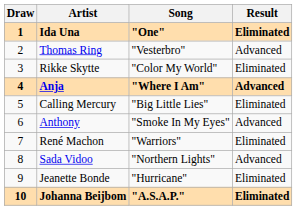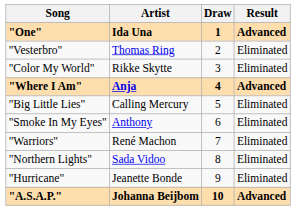 <table class="sortable wikitable" style="margin: 1em auto 1em auto; text-align:center">
 <tr>
+<th>Song</th>
+<th>Artist</th>
 <th>Draw</th>
-<th>Artist</th>
-<th>Song</th>
 <th>Result</th>
 </tr>
 <tr style="font-weight:bold; background:navajowhite;">
+<td align="left">"One"</td>
+<td align="left">Ida Una</td>
 <td>1</td>
-<td align="left">Ida Una</td>
-<td align="left">"One"</td>
+<td align="left">Advanced</td>
+</tr>
+<tr>
+<td align="left">"Vesterbro"</td>
+<td align="left"><a href='#'>Thomas Ring</a></td>
+<td>2</td>
 <td align="left">Eliminated</td>
 </tr>
 <tr>
-<td>2</td>
-<td align="left"><a href='#'>Thomas Ring</a></td>
-<td align="left">"Vesterbro"</td>
+<td align="left">"Color My World"</td>
+<td align="left">Rikke Skytte</td>
+<td>3</td>
+<td align="left">Eliminated</td>
+</tr>
+<tr style="font-weight:bold; background:navajowhite;">
+<td align="left">"Where I Am"</td>
+<td align="left"><a href='#'>Anja</a></td>
+<td>4</td>
 <td align="left">Advanced</td>
 </tr>
 <tr>
-<td>3</td>
-<td align="left">Rikke Skytte</td>
-<td align="left">"Color My World"</td>
+<td align="left">"Big Little Lies"</td>
+<td align="left">Calling Mercury</td>
+<td>5</td>
+<td align="left">Eliminated</td>
+</tr>
+<tr>
+<td align="left">"Smoke In My Eyes"</td>
+<td align="left"><a href='#'>Anthony</a></td>
+<td>6</td>
+<td align="left">Eliminated</td>
+</tr>
+<tr>
+<td align="left">"Warriors"</td>
+<td align="left">René Machon</td>
+<td>7</td>
+<td align="left">Eliminated</td>
+</tr>
+<tr>
+<td align="left">"Northern Lights"</td>
+<td align="left"><a href='#'>Sada Vidoo</a></td>
+<td>8</td>
+<td align="left">Eliminated</td>
+</tr>
+<tr>
+<td align="left">"Hurricane"</td>
+<td align="left">Jeanette Bonde</td>
+<td>9</td>
 <td align="left">Eliminated</td>
 </tr>
 <tr style="font-weight:bold; background:navajowhite;">
-<td>4</td>
-<td align="left"><a href='#'>Anja</a></td>
-<td align="left">"Where I Am"</td>
+<td align="left">"A.S.A.P."</td>
+<td align="left">Johanna Beijbom</td>
+<td>10</td>
 <td align="left">Advanced</td>
 </tr>
-<tr>
-<td>5</td>
-<td align="left">Calling Mercury</td>
-<td align="left">"Big Little Lies"</td>
-<td align="left">Eliminated</td>
-</tr>
-<tr>
-<td>6</td>
-<td align="left"><a href='#'>Anthony</a></td>
-<td align="left">"Smoke In My Eyes"</td>
-<td align="left">Advanced</td>
-</tr>
-<tr>
-<td>7</td>
-<td align="left">René Machon</td>
-<td align="left">"Warriors"</td>
-<td align="left">Eliminated</td>
-</tr>
-<tr>
-<td>8</td>
-<td align="left"><a href='#'>Sada Vidoo</a></td>
-<td align="left">"Northern Lights"</td>
-<td align="left">Advanced</td>
-</tr>
-<tr>
-<td>9</td>
-<td align="left">Jeanette Bonde</td>
-<td align="left">"Hurricane"</td>
-<td align="left">Eliminated</td>
-</tr>
-<tr style="font-weight:bold; background:navajowhite;">
-<td>10</td>
-<td align="left">Johanna Beijbom</td>
-<td align="left">"A.S.A.P."</td>
-<td align="left">Eliminated</td>
-</tr>
 </table>
